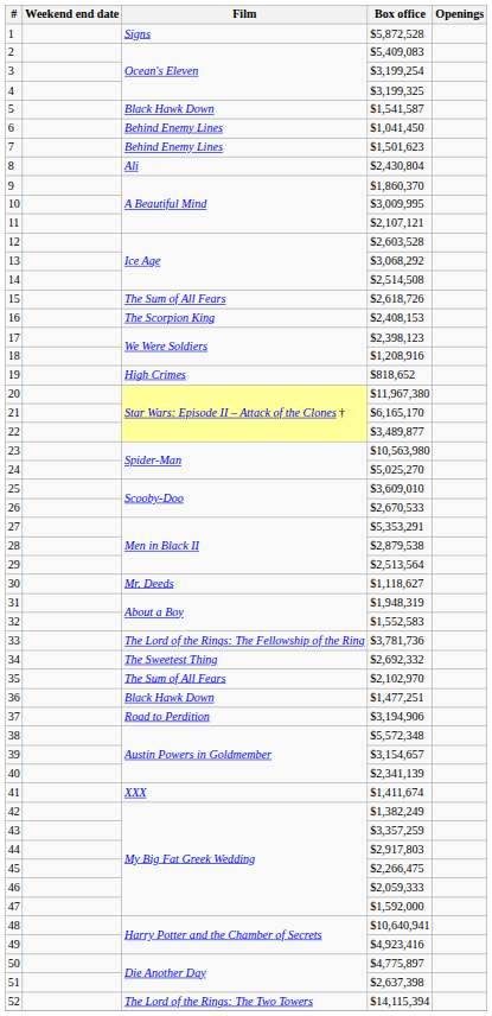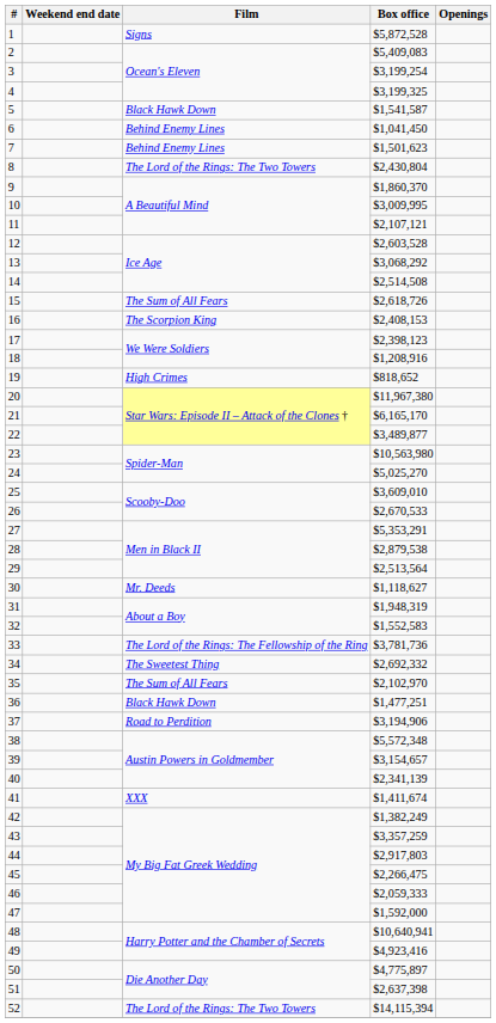 <table class="wikitable sortable">
 <tr>
 <th abbr="Week">#</th>
 <th abbr="Date">Weekend end date</th>
 <th>Film</th>
 <th>Box office</th>
 <th>Openings</th>
 </tr>
 <tr>
 <td>1</td>
 <td></td>
 <td><em><a href='#'>Signs</a></em></td>
 <td>$5,872,528</td>
 <td></td>
 </tr>
 <tr>
 <td>2</td>
 <td></td>
 <td rowspan="3"><em><a href='#'>Ocean's Eleven</a></em></td>
 <td>$5,409,083</td>
 <td></td>
 </tr>
 <tr>
 <td>3</td>
 <td></td>
 <td>$3,199,254</td>
 <td></td>
 </tr>
 <tr>
 <td>4</td>
 <td></td>
 <td>$3,199,325</td>
 <td></td>
 </tr>
 <tr>
 <td>5</td>
 <td></td>
 <td><em><a href='#'>Black Hawk Down</a></em></td>
 <td>$1,541,587</td>
 <td></td>
 </tr>
 <tr>
 <td>6</td>
 <td></td>
 <td><em><a href='#'>Behind Enemy Lines</a></em></td>
 <td>$1,041,450</td>
 <td></td>
 </tr>
 <tr>
 <td>7</td>
 <td></td>
 <td><em><a href='#'>Behind Enemy Lines</a></em></td>
 <td>$1,501,623</td>
 <td></td>
 </tr>
 <tr>
 <td>8</td>
 <td></td>
-<td><em><a href='#'>Ali</a></em></td>
+<td><em><a href='#'>The Lord of the Rings: The Two Towers</a></em></td>
 <td>$2,430,804</td>
 <td></td>
 </tr>
 <tr>
 <td>9</td>
 <td></td>
 <td rowspan="3"><em><a href='#'>A Beautiful Mind</a></em></td>
 <td>$1,860,370</td>
 <td></td>
 </tr>
 <tr>
 <td>10</td>
 <td></td>
 <td>$3,009,995</td>
 <td></td>
 </tr>
 <tr>
 <td>11</td>
 <td></td>
 <td>$2,107,121</td>
 <td></td>
 </tr>
 <tr>
 <td>12</td>
 <td></td>
 <td rowspan="3"><em><a href='#'>Ice Age</a></em></td>
 <td>$2,603,528</td>
 <td></td>
 </tr>
 <tr>
 <td>13</td>
 <td></td>
 <td>$3,068,292</td>
 <td></td>
 </tr>
 <tr>
 <td>14</td>
 <td></td>
 <td>$2,514,508</td>
 <td></td>
 </tr>
 <tr>
 <td>15</td>
 <td></td>
 <td><em><a href='#'>The Sum of All Fears</a></em></td>
 <td>$2,618,726</td>
 <td></td>
 </tr>
 <tr>
 <td>16</td>
 <td></td>
 <td><em><a href='#'>The Scorpion King</a></em></td>
 <td>$2,408,153</td>
 <td></td>
 </tr>
 <tr>
 <td>17</td>
 <td></td>
 <td rowspan="2"><em><a href='#'>We Were Soldiers</a></em></td>
 <td>$2,398,123</td>
 <td></td>
 </tr>
 <tr>
 <td>18</td>
 <td></td>
 <td>$1,208,916</td>
 <td></td>
 </tr>
 <tr>
 <td>19</td>
 <td></td>
 <td><em><a href='#'>High Crimes</a></em></td>
 <td>$818,652</td>
 <td></td>
 </tr>
 <tr>
 <td>20</td>
 <td></td>
 <td rowspan="3" style="background-color:#FFFF99"><em><a href='#'>Star Wars: Episode II – Attack of the Clones</a></em> †</td>
 <td>$11,967,380</td>
 <td></td>
 </tr>
 <tr>
 <td>21</td>
 <td></td>
 <td>$6,165,170</td>
 <td></td>
 </tr>
 <tr>
 <td>22</td>
 <td></td>
 <td>$3,489,877</td>
 <td></td>
 </tr>
 <tr>
 <td>23</td>
 <td></td>
 <td rowspan="2"><em><a href='#'>Spider-Man</a></em></td>
 <td>$10,563,980</td>
 <td></td>
 </tr>
 <tr>
 <td>24</td>
 <td></td>
 <td>$5,025,270</td>
 <td></td>
 </tr>
 <tr>
 <td>25</td>
 <td></td>
 <td rowspan="2"><em><a href='#'>Scooby-Doo</a></em></td>
 <td>$3,609,010</td>
 <td></td>
 </tr>
 <tr>
 <td>26</td>
 <td></td>
 <td>$2,670,533</td>
 <td></td>
 </tr>
 <tr>
 <td>27</td>
 <td></td>
 <td rowspan="3"><em><a href='#'>Men in Black II</a></em></td>
 <td>$5,353,291</td>
 <td></td>
 </tr>
 <tr>
 <td>28</td>
 <td></td>
 <td>$2,879,538</td>
 <td></td>
 </tr>
 <tr>
 <td>29</td>
 <td></td>
 <td>$2,513,564</td>
 <td></td>
 </tr>
 <tr>
 <td>30</td>
 <td></td>
 <td><em><a href='#'>Mr. Deeds</a></em></td>
 <td>$1,118,627</td>
 <td></td>
 </tr>
 <tr>
 <td>31</td>
 <td></td>
 <td rowspan="2"><em><a href='#'>About a Boy</a></em></td>
 <td>$1,948,319</td>
 <td></td>
 </tr>
 <tr>
 <td>32</td>
 <td></td>
 <td>$1,552,583</td>
 <td></td>
 </tr>
 <tr>
 <td>33</td>
 <td></td>
 <td><em><a href='#'>The Lord of the Rings: The Fellowship of the Ring</a></em></td>
 <td>$3,781,736</td>
 <td></td>
 </tr>
 <tr>
 <td>34</td>
 <td></td>
 <td><em><a href='#'>The Sweetest Thing</a></em></td>
 <td>$2,692,332</td>
 <td></td>
 </tr>
 <tr>
 <td>35</td>
 <td></td>
 <td><em><a href='#'>The Sum of All Fears</a></em></td>
 <td>$2,102,970</td>
 <td></td>
 </tr>
 <tr>
 <td>36</td>
 <td></td>
 <td><em><a href='#'>Black Hawk Down</a></em></td>
 <td>$1,477,251</td>
 <td></td>
 </tr>
 <tr>
 <td>37</td>
 <td></td>
 <td><em><a href='#'>Road to Perdition</a></em></td>
 <td>$3,194,906</td>
 <td></td>
 </tr>
 <tr>
 <td>38</td>
 <td></td>
 <td rowspan="3"><em><a href='#'>Austin Powers in Goldmember</a></em></td>
 <td>$5,572,348</td>
 <td></td>
 </tr>
 <tr>
 <td>39</td>
 <td></td>
 <td>$3,154,657</td>
 <td></td>
 </tr>
 <tr>
 <td>40</td>
 <td></td>
 <td>$2,341,139</td>
 <td></td>
 </tr>
 <tr>
 <td>41</td>
 <td></td>
 <td><em><a href='#'>XXX</a></em></td>
 <td>$1,411,674</td>
 <td></td>
 </tr>
 <tr>
 <td>42</td>
 <td></td>
 <td rowspan="6"><em><a href='#'>My Big Fat Greek Wedding</a></em></td>
 <td>$1,382,249</td>
 <td></td>
 </tr>
 <tr>
 <td>43</td>
 <td></td>
 <td>$3,357,259</td>
 <td></td>
 </tr>
 <tr>
 <td>44</td>
 <td></td>
 <td>$2,917,803</td>
 <td></td>
 </tr>
 <tr>
 <td>45</td>
 <td></td>
 <td>$2,266,475</td>
 <td></td>
 </tr>
 <tr>
 <td>46</td>
 <td></td>
 <td>$2,059,333</td>
 <td></td>
 </tr>
 <tr>
 <td>47</td>
 <td></td>
 <td>$1,592,000</td>
 <td></td>
 </tr>
 <tr>
 <td>48</td>
 <td></td>
 <td rowspan="2"><em><a href='#'>Harry Potter and the Chamber of Secrets</a></em></td>
 <td>$10,640,941</td>
 <td></td>
 </tr>
 <tr>
 <td>49</td>
 <td></td>
 <td>$4,923,416</td>
 <td></td>
 </tr>
 <tr>
 <td>50</td>
 <td></td>
 <td rowspan="2"><em><a href='#'>Die Another Day</a></em></td>
 <td>$4,775,897</td>
 <td></td>
 </tr>
 <tr>
 <td>51</td>
 <td></td>
 <td>$2,637,398</td>
 <td></td>
 </tr>
 <tr>
 <td>52</td>
 <td></td>
 <td><em><a href='#'>The Lord of the Rings: The Two Towers</a></em></td>
 <td>$14,115,394</td>
 <td></td>
 </tr>
 <tr>
 </tr>
 </table>
